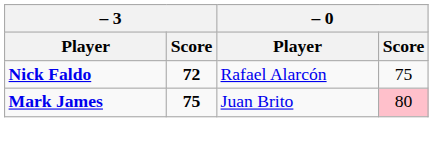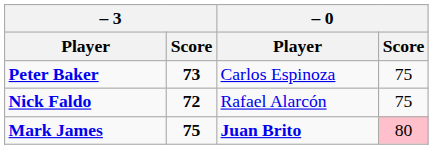 <table class=wikitable>
 <tr>
 <th colspan=2> – 3</th>
 <th colspan=2> – 0</th>
 </tr>
 <tr>
 <th width=140>Player</th>
 <th>Score</th>
 <th width=140>Player</th>
 <th>Score</th>
 </tr>
 <tr>
+<td><strong><a href='#'>Peter Baker</a></strong></td>
+<td align=center><strong>73</strong></td>
+<td><a href='#'>Carlos Espinoza</a></td>
+<td align=center>75</td>
+</tr>
+<tr>
 <td><strong><a href='#'>Nick Faldo</a></strong></td>
 <td align=center><strong>72</strong></td>
 <td><a href='#'>Rafael Alarcón</a></td>
 <td align=center>75</td>
 </tr>
 <tr>
 <td><strong><a href='#'>Mark James</a></strong></td>
 <td align=center><strong>75</strong></td>
-<td><a href='#'>Juan Brito</a></td>
+<td><strong><a href='#'>Juan Brito</a></strong></td>
 <td align=center style="background: pink;">80</td>
 </tr>
 </table>
